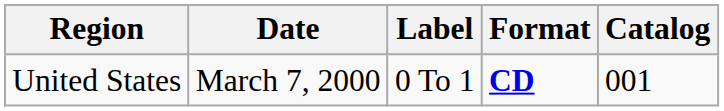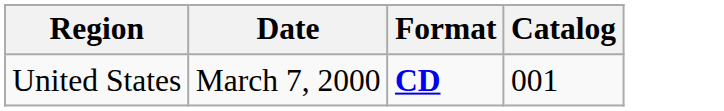 <table class="wikitable">
 <tr>
 <th>Region</th>
 <th>Date</th>
-<th>Label</th>
 <th>Format</th>
 <th>Catalog</th>
 </tr>
 <tr>
 <td>United States</td>
 <td>March 7, 2000</td>
-<td>0 To 1</td>
 <td><strong><a href='#'>CD</a></strong></td>
 <td>001</td>
 </tr>
 </table>
